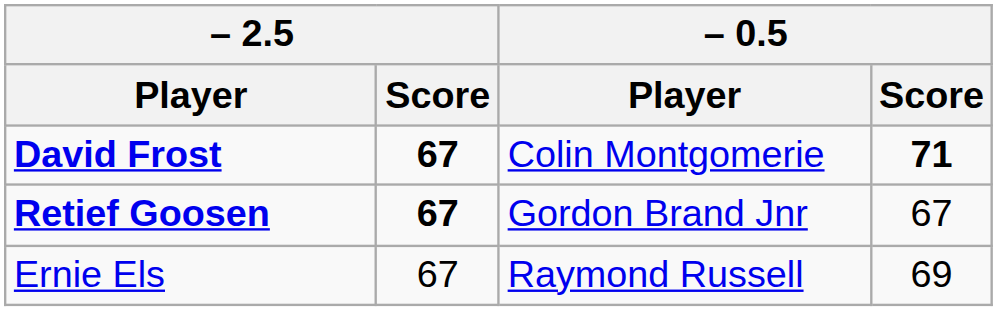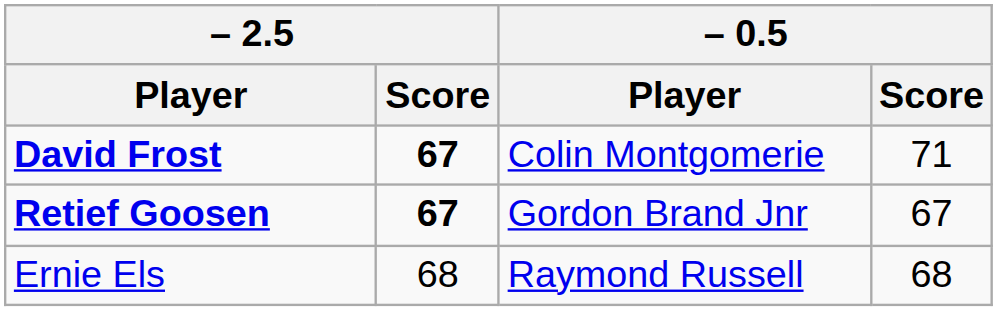 <table class=wikitable>
 <tr>
 <th colspan=2> – 2.5</th>
 <th colspan=2> – 0.5</th>
 </tr>
 <tr>
 <th width=150>Player</th>
 <th>Score</th>
 <th width=150>Player</th>
 <th>Score</th>
 </tr>
 <tr>
 <td><strong><a href='#'>David Frost</a></strong></td>
 <td align=center><strong>67</strong></td>
 <td><a href='#'>Colin Montgomerie</a></td>
-<td align=center><strong>71</strong></td>
+<td align=center>71</td>
 </tr>
 <tr>
 <td><strong><a href='#'>Retief Goosen</a></strong></td>
 <td align=center><strong>67</strong></td>
 <td><a href='#'>Gordon Brand Jnr</a></td>
 <td align=center>67</td>
 </tr>
 <tr>
 <td><a href='#'>Ernie Els</a></td>
-<td align=center>67</td>
+<td align=center>68</td>
 <td><a href='#'>Raymond Russell</a></td>
-<td align=center>69</td>
+<td align=center>68</td>
 </tr>
 </table>
